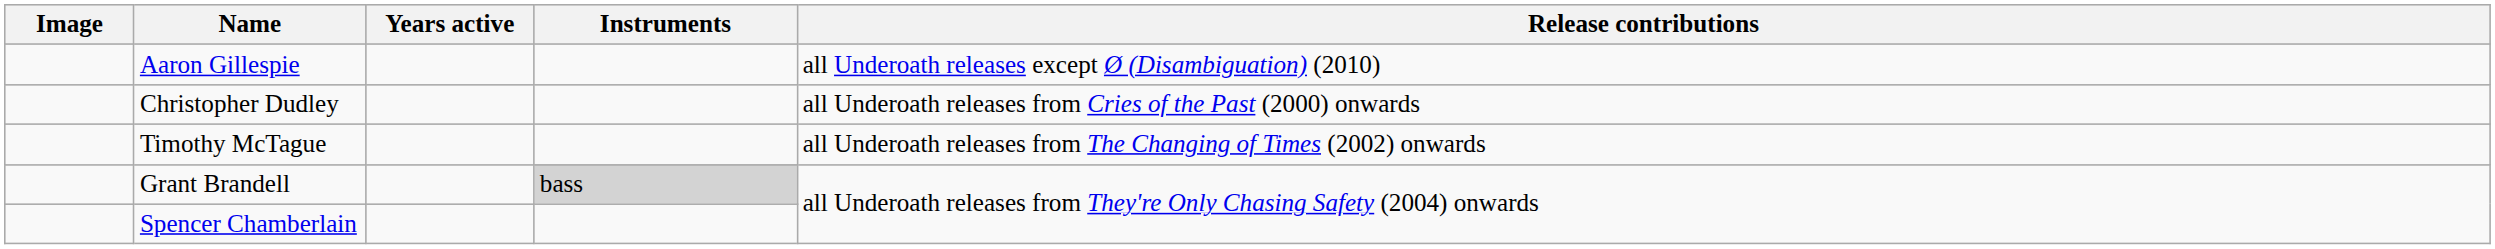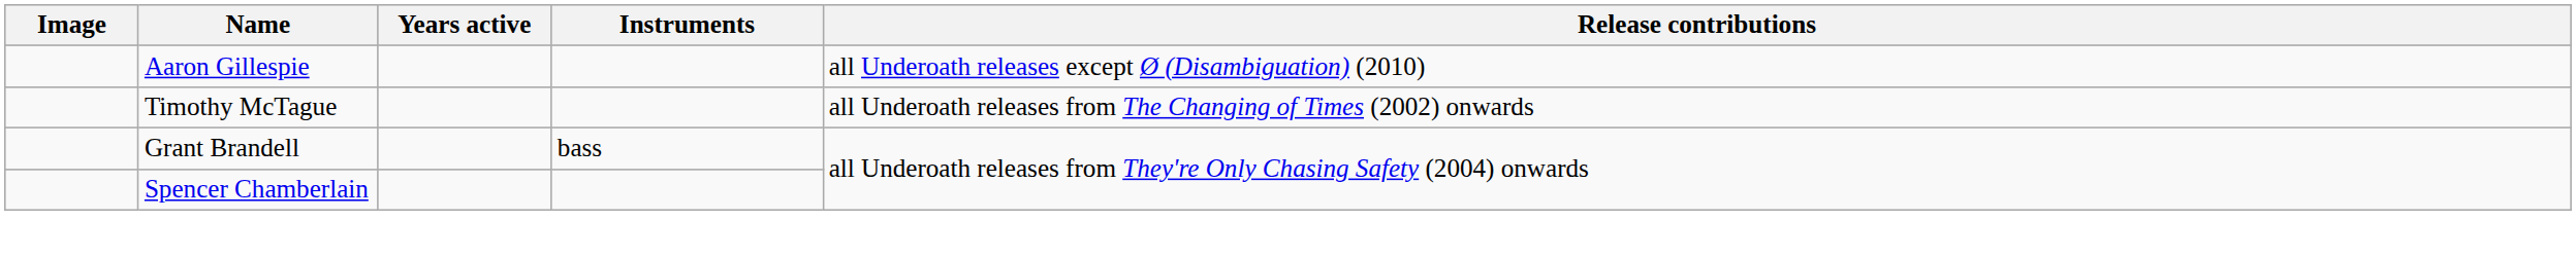 <table class="wikitable" border="1" width=100%>
 <tr>
 <th width="75">Image</th>
 <th width="140">Name</th>
 <th width="100">Years active</th>
 <th width="160">Instruments</th>
 <th>Release contributions</th>
 </tr>
 <tr>
 <td></td>
 <td><a href='#'>Aaron Gillespie</a></td>
 <td></td>
 <td></td>
 <td>all <a href='#'>Underoath releases</a> except <em><a href='#'>Ø (Disambiguation)</a></em> (2010)</td>
 </tr>
 <tr>
 <td></td>
-<td>Christopher Dudley</td>
-<td></td>
-<td></td>
-<td>all Underoath releases from <em><a href='#'>Cries of the Past</a></em> (2000) onwards</td>
-</tr>
-<tr>
-<td></td>
 <td>Timothy McTague</td>
 <td></td>
 <td></td>
 <td>all Underoath releases from <em><a href='#'>The Changing of Times</a></em> (2002) onwards</td>
 </tr>
 <tr>
 <td></td>
 <td>Grant Brandell</td>
 <td></td>
-<td style="background: lightgrey;">bass</td>
+<td>bass</td>
 <td rowspan="2">all Underoath releases from <em><a href='#'>They're Only Chasing Safety</a></em> (2004) onwards</td>
 </tr>
 <tr>
 <td></td>
 <td><a href='#'>Spencer Chamberlain</a></td>
 <td></td>
 <td></td>
 </tr>
 </table>
